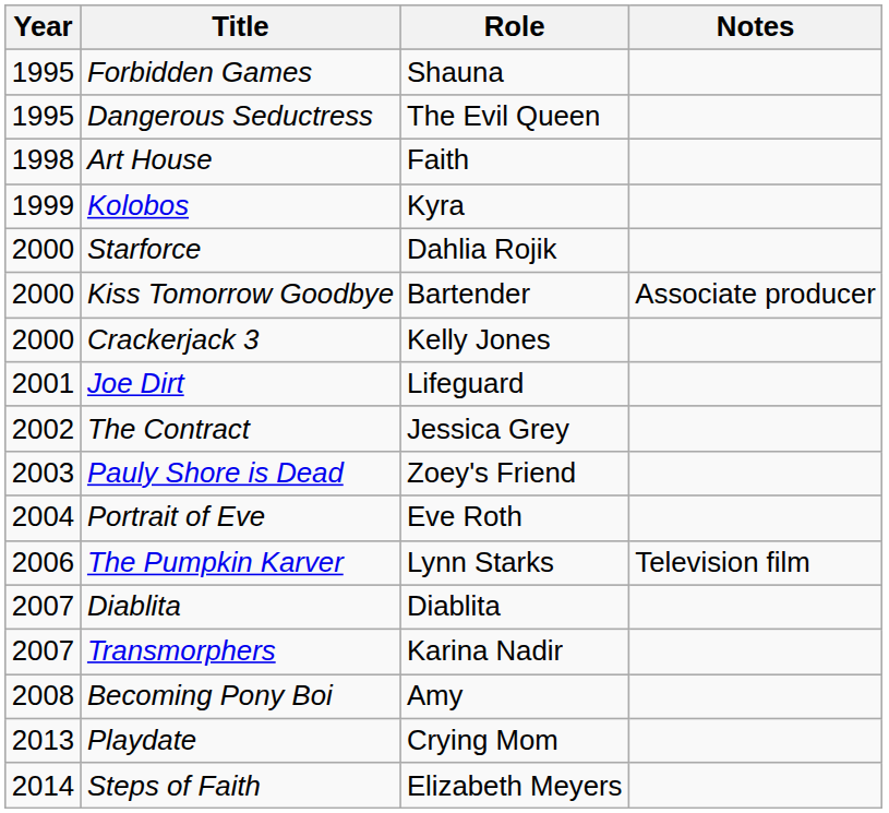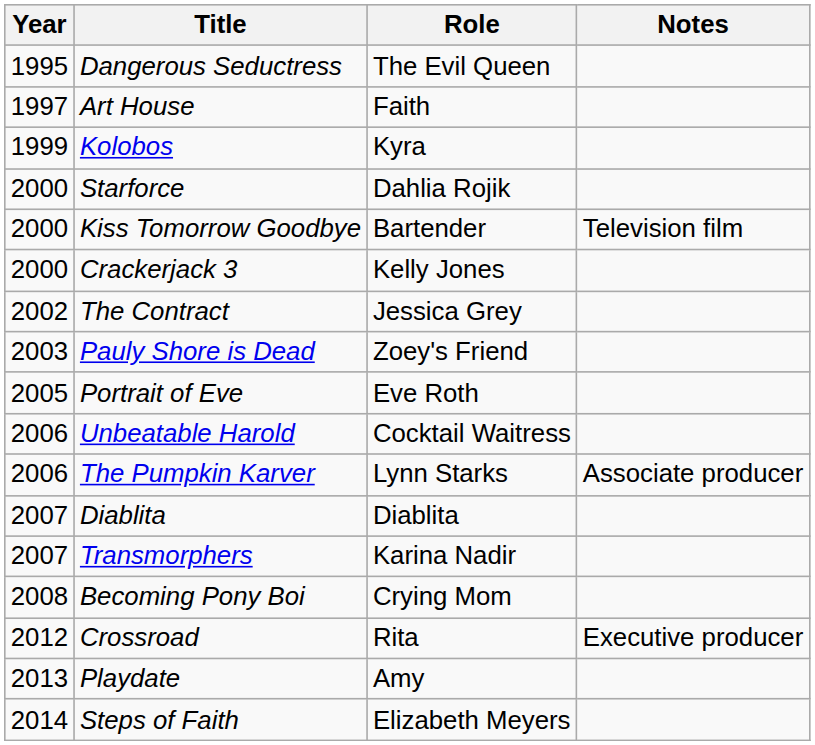 <table class="wikitable sortable">
 <tr>
 <th>Year</th>
 <th>Title</th>
 <th>Role</th>
 <th class="unsortable">Notes</th>
 </tr>
 <tr>
 <td>1995</td>
-<td><em>Forbidden Games</em></td>
-<td>Shauna</td>
-<td></td>
-</tr>
-<tr>
-<td>1995</td>
 <td><em>Dangerous Seductress</em></td>
 <td>The Evil Queen</td>
 <td></td>
 </tr>
 <tr>
-<td>1998</td>
+<td>1997</td>
 <td><em>Art House</em></td>
 <td>Faith</td>
 <td></td>
 </tr>
 <tr>
 <td>1999</td>
 <td><em><a href='#'>Kolobos</a></em></td>
 <td>Kyra</td>
 <td></td>
 </tr>
 <tr>
 <td>2000</td>
 <td><em>Starforce</em></td>
 <td>Dahlia Rojik</td>
 <td></td>
 </tr>
 <tr>
 <td>2000</td>
 <td><em>Kiss Tomorrow Goodbye</em></td>
 <td>Bartender</td>
-<td>Associate producer</td>
+<td>Television film</td>
 </tr>
 <tr>
 <td>2000</td>
 <td><em>Crackerjack 3</em></td>
 <td>Kelly Jones</td>
-<td></td>
-</tr>
-<tr>
-<td>2001</td>
-<td><em><a href='#'>Joe Dirt</a></em></td>
-<td>Lifeguard</td>
 <td></td>
 </tr>
 <tr>
 <td>2002</td>
 <td><em>The Contract</em></td>
 <td>Jessica Grey</td>
 <td></td>
 </tr>
 <tr>
 <td>2003</td>
 <td><em><a href='#'>Pauly Shore is Dead</a></em></td>
 <td>Zoey's Friend</td>
 <td></td>
 </tr>
 <tr>
-<td>2004</td>
+<td>2005</td>
 <td><em>Portrait of Eve</em></td>
 <td>Eve Roth</td>
 <td></td>
 </tr>
 <tr>
 <td>2006</td>
+<td><em><a href='#'>Unbeatable Harold</a></em></td>
+<td>Cocktail Waitress</td>
+<td></td>
+</tr>
+<tr>
+<td>2006</td>
 <td><em><a href='#'>The Pumpkin Karver</a></em></td>
 <td>Lynn Starks</td>
-<td>Television film</td>
+<td>Associate producer</td>
 </tr>
 <tr>
 <td>2007</td>
 <td><em>Diablita</em></td>
 <td>Diablita</td>
 <td></td>
 </tr>
 <tr>
 <td>2007</td>
 <td><em><a href='#'>Transmorphers</a></em></td>
 <td>Karina Nadir</td>
 <td></td>
 </tr>
 <tr>
 <td>2008</td>
 <td><em>Becoming Pony Boi</em></td>
-<td>Amy</td>
+<td>Crying Mom</td>
 <td></td>
+</tr>
+<tr>
+<td>2012</td>
+<td><em>Crossroad</em></td>
+<td>Rita</td>
+<td>Executive producer</td>
 </tr>
 <tr>
 <td>2013</td>
 <td><em>Playdate</em></td>
-<td>Crying Mom</td>
+<td>Amy</td>
 <td></td>
 </tr>
 <tr>
 <td>2014</td>
 <td><em>Steps of Faith</em></td>
 <td>Elizabeth Meyers</td>
 <td></td>
 </tr>
 <tr>
 </tr>
 </table>
